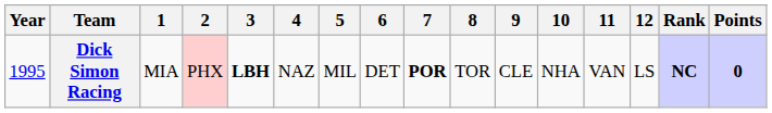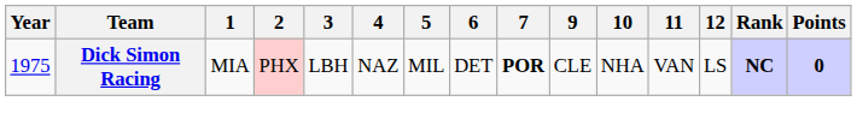 <table class="wikitable" style="text-align:center; font-size:90%">
 <tr>
 <th>Year</th>
 <th>Team</th>
 <th>1</th>
 <th>2</th>
 <th>3</th>
 <th>4</th>
 <th>5</th>
 <th>6</th>
 <th>7</th>
-<th>8</th>
 <th>9</th>
 <th>10</th>
 <th>11</th>
 <th>12</th>
 <th>Rank</th>
 <th>Points</th>
 </tr>
 <tr>
-<td><a href='#'>1995</a></td>
+<td><a href='#'>1975</a></td>
 <th><a href='#'>Dick Simon Racing</a></th>
 <td>MIA</td>
 <td style="background:#FFCFCF;">PHX <br></td>
-<td><strong>LBH</strong></td>
+<td>LBH</td>
 <td>NAZ</td>
 <td>MIL</td>
 <td>DET</td>
 <td><strong>POR</strong></td>
-<td>TOR</td>
 <td>CLE</td>
 <td>NHA</td>
 <td>VAN</td>
 <td>LS</td>
 <td style="background:#CFCFFF;"><strong>NC</strong></td>
 <td style="background:#CFCFFF;"><strong>0</strong></td>
 </tr>
 </table>
